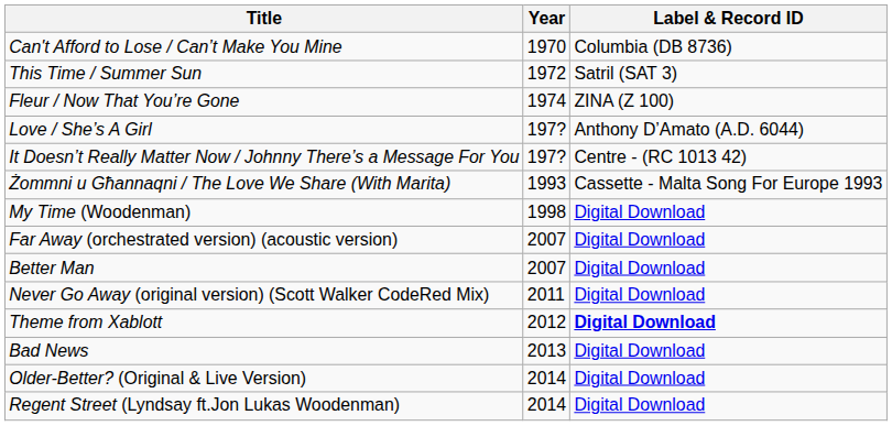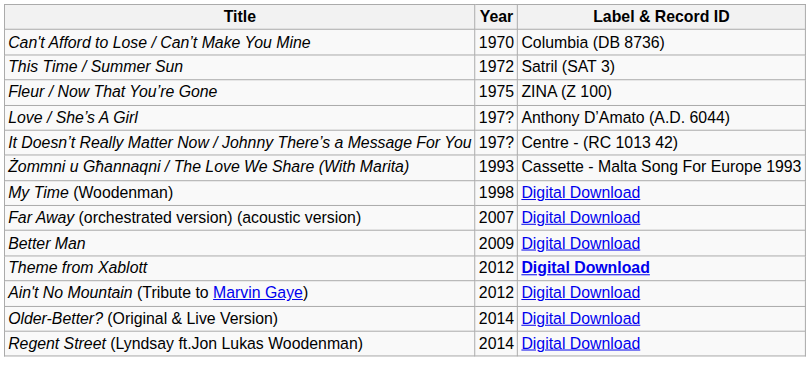 <table class="wikitable">
 <tr>
 <th><strong>Title</strong></th>
 <th><strong>Year</strong></th>
 <th><strong>Label & Record ID</strong></th>
 </tr>
 <tr>
 <td><em>Can't Afford to Lose / Can’t Make You Mine</em></td>
 <td>1970</td>
 <td>Columbia (DB 8736)</td>
 </tr>
 <tr>
 <td><em>This Time / Summer Sun</em></td>
 <td>1972</td>
 <td>Satril (SAT 3)</td>
 </tr>
 <tr>
 <td><em>Fleur / Now That You’re Gone</em></td>
-<td>1974</td>
+<td>1975</td>
 <td>ZINA (Z 100)</td>
 </tr>
 <tr>
 <td><em>Love / She’s A Girl</em></td>
 <td>197?</td>
 <td>Anthony D’Amato (A.D. 6044)</td>
 </tr>
 <tr>
 <td><em>It Doesn’t Really Matter Now / Johnny There’s a Message For You</em></td>
 <td>197?</td>
 <td>Centre - (RC 1013 42)</td>
 </tr>
 <tr>
 <td><em>Żommni u Għannaqni / The Love We Share (With Marita)</em></td>
 <td>1993</td>
 <td>Cassette - Malta Song For Europe 1993</td>
 </tr>
 <tr>
 <td><em> My Time </em> (Woodenman)</td>
 <td>1998</td>
 <td><a href='#'>Digital Download</a></td>
 </tr>
 <tr>
 <td><em> Far Away </em> (orchestrated version) (acoustic version)</td>
 <td>2007</td>
 <td><a href='#'>Digital Download</a></td>
 </tr>
 <tr>
 <td><em> Better Man </em></td>
-<td>2007</td>
-<td><a href='#'>Digital Download</a></td>
-</tr>
-<tr>
-<td><em>Never Go Away </em> (original version) (Scott Walker CodeRed Mix)</td>
-<td>2011</td>
+<td>2009</td>
 <td><a href='#'>Digital Download</a></td>
 </tr>
 <tr>
 <td><em>Theme from Xablott</em></td>
 <td>2012</td>
 <td><strong><a href='#'>Digital Download</a></strong></td>
 </tr>
 <tr>
-<td><em>Bad News</em></td>
-<td>2013</td>
+<td><em>Ain't No Mountain</em> (Tribute to <a href='#'>Marvin Gaye</a>)</td>
+<td>2012</td>
 <td><a href='#'>Digital Download</a></td>
 </tr>
 <tr>
 <td><em>Older-Better?</em> (Original & Live Version)</td>
 <td>2014</td>
 <td><a href='#'>Digital Download</a></td>
 </tr>
 <tr>
 <td><em>Regent Street</em> (Lyndsay ft.Jon Lukas Woodenman)</td>
 <td>2014</td>
 <td><a href='#'>Digital Download</a></td>
 </tr>
 </table>
